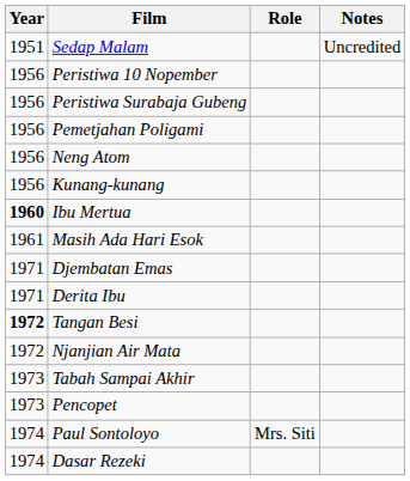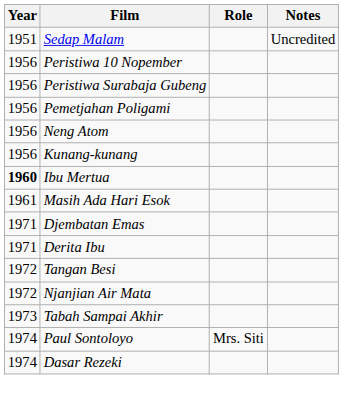 <table class="wikitable">
 <tr>
 <th>Year</th>
 <th>Film</th>
 <th>Role</th>
 <th>Notes</th>
 </tr>
 <tr>
 <td>1951</td>
 <td><em><a href='#'>Sedap Malam</a></em></td>
 <td></td>
 <td>Uncredited</td>
 </tr>
 <tr>
 <td>1956</td>
 <td><em>Peristiwa 10 Nopember</em></td>
 <td></td>
 <td></td>
 </tr>
 <tr>
 <td>1956</td>
 <td><em>Peristiwa Surabaja Gubeng</em></td>
 <td></td>
 <td></td>
 </tr>
 <tr>
 <td>1956</td>
 <td><em>Pemetjahan Poligami</em></td>
 <td></td>
 <td></td>
 </tr>
 <tr>
 <td>1956</td>
 <td><em>Neng Atom</em></td>
 <td></td>
 <td></td>
 </tr>
 <tr>
 <td>1956</td>
 <td><em>Kunang-kunang</em></td>
 <td></td>
 <td></td>
 </tr>
 <tr>
 <td><strong>1960</strong></td>
 <td><em>Ibu Mertua</em></td>
 <td></td>
 <td></td>
 </tr>
 <tr>
 <td>1961</td>
 <td><em>Masih Ada Hari Esok</em></td>
 <td></td>
 <td></td>
 </tr>
 <tr>
 <td>1971</td>
 <td><em>Djembatan Emas</em></td>
 <td></td>
 <td></td>
 </tr>
 <tr>
 <td>1971</td>
 <td><em>Derita Ibu</em></td>
 <td></td>
 <td></td>
 </tr>
 <tr>
-<td><strong>1972</strong></td>
+<td>1972</td>
 <td><em>Tangan Besi</em></td>
 <td></td>
 <td></td>
 </tr>
 <tr>
 <td>1972</td>
 <td><em>Njanjian Air Mata</em></td>
 <td></td>
 <td></td>
 </tr>
 <tr>
 <td>1973</td>
 <td><em>Tabah Sampai Akhir</em></td>
 <td></td>
 <td></td>
 </tr>
 <tr>
-<td>1973</td>
-<td><em>Pencopet</em></td>
-<td></td>
-<td></td>
-</tr>
-<tr>
 <td>1974</td>
 <td><em>Paul Sontoloyo</em></td>
 <td>Mrs. Siti</td>
 <td></td>
 </tr>
 <tr>
 <td>1974</td>
 <td><em>Dasar Rezeki</em></td>
 <td></td>
 <td></td>
 </tr>
 </table>
